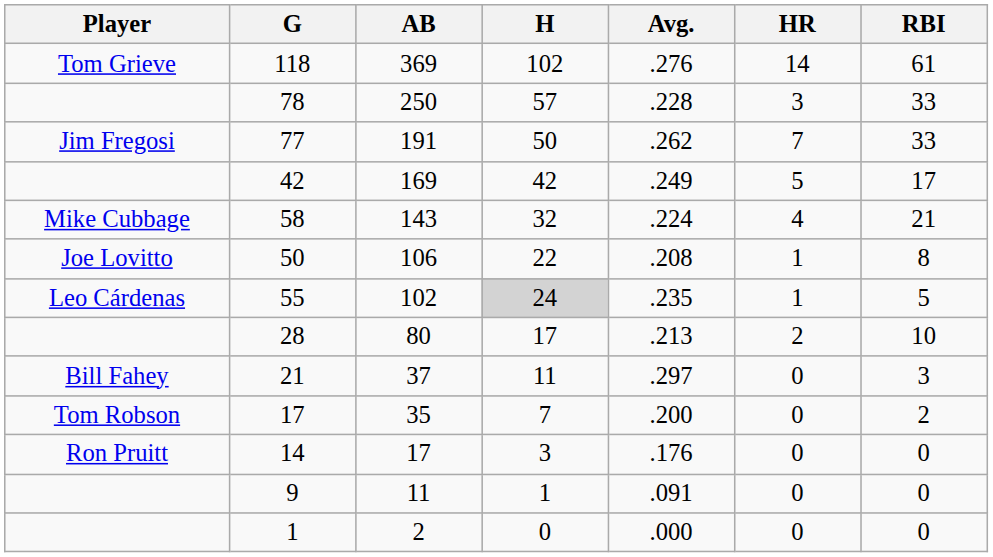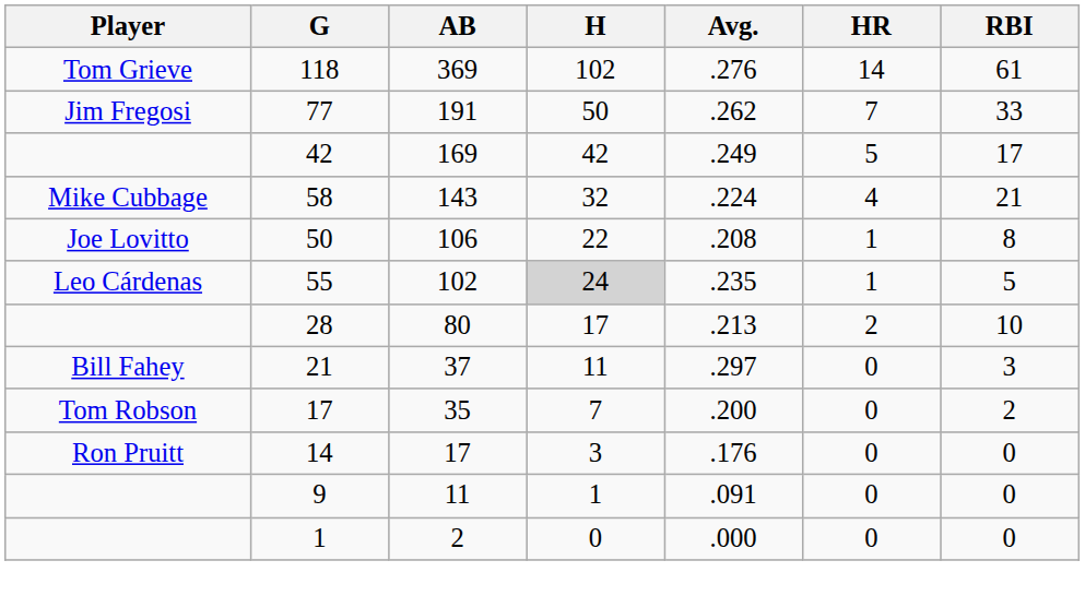 <table class="wikitable sortable">
 <tr>
 <th bgcolor="#DDDDFF" width="16%">Player</th>
 <th bgcolor="#DDDDFF" width="9%">G</th>
 <th bgcolor="#DDDDFF" width="9%">AB</th>
 <th bgcolor="#DDDDFF" width="9%">H</th>
 <th bgcolor="#DDDDFF" width="9%">Avg.</th>
 <th bgcolor="#DDDDFF" width="9%">HR</th>
 <th bgcolor="#DDDDFF" width="9%">RBI</th>
 </tr>
 <tr align="center">
 <td><a href='#'>Tom Grieve</a></td>
 <td>118</td>
 <td>369</td>
 <td>102</td>
 <td>.276</td>
 <td>14</td>
 <td>61</td>
-</tr>
-<tr align="center">
-<td></td>
-<td>78</td>
-<td>250</td>
-<td>57</td>
-<td>.228</td>
-<td>3</td>
-<td>33</td>
 </tr>
 <tr align="center">
 <td><a href='#'>Jim Fregosi</a></td>
 <td>77</td>
 <td>191</td>
 <td>50</td>
 <td>.262</td>
 <td>7</td>
 <td>33</td>
 </tr>
 <tr align="center">
 <td></td>
 <td>42</td>
 <td>169</td>
 <td>42</td>
 <td>.249</td>
 <td>5</td>
 <td>17</td>
 </tr>
 <tr align="center">
 <td><a href='#'>Mike Cubbage</a></td>
 <td>58</td>
 <td>143</td>
 <td>32</td>
 <td>.224</td>
 <td>4</td>
 <td>21</td>
 </tr>
 <tr align="center">
 <td><a href='#'>Joe Lovitto</a></td>
 <td>50</td>
 <td>106</td>
 <td>22</td>
 <td>.208</td>
 <td>1</td>
 <td>8</td>
 </tr>
 <tr align="center">
 <td><a href='#'>Leo Cárdenas</a></td>
 <td>55</td>
 <td>102</td>
 <td style="background: lightgrey;">24</td>
 <td>.235</td>
 <td>1</td>
 <td>5</td>
 </tr>
 <tr align="center">
 <td></td>
 <td>28</td>
 <td>80</td>
 <td>17</td>
 <td>.213</td>
 <td>2</td>
 <td>10</td>
 </tr>
 <tr align="center">
 <td><a href='#'>Bill Fahey</a></td>
 <td>21</td>
 <td>37</td>
 <td>11</td>
 <td>.297</td>
 <td>0</td>
 <td>3</td>
 </tr>
 <tr align="center">
 <td><a href='#'>Tom Robson</a></td>
 <td>17</td>
 <td>35</td>
 <td>7</td>
 <td>.200</td>
 <td>0</td>
 <td>2</td>
 </tr>
 <tr align="center">
 <td><a href='#'>Ron Pruitt</a></td>
 <td>14</td>
 <td>17</td>
 <td>3</td>
 <td>.176</td>
 <td>0</td>
 <td>0</td>
 </tr>
 <tr align="center">
 <td></td>
 <td>9</td>
 <td>11</td>
 <td>1</td>
 <td>.091</td>
 <td>0</td>
 <td>0</td>
 </tr>
 <tr align="center">
 <td></td>
 <td>1</td>
 <td>2</td>
 <td>0</td>
 <td>.000</td>
 <td>0</td>
 <td>0</td>
 </tr>
 </table>
